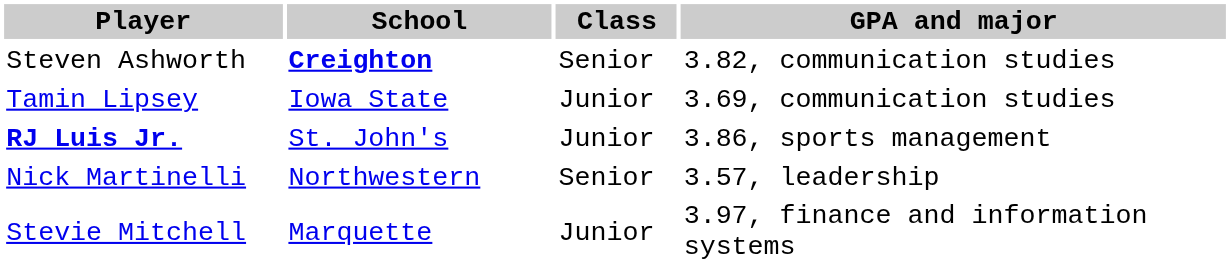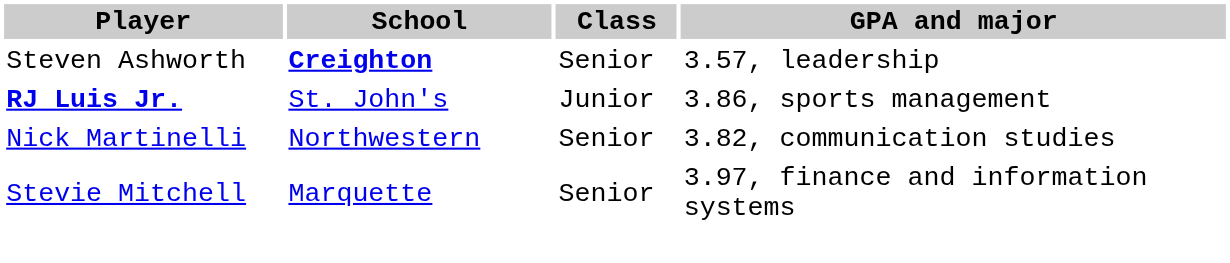 <table style="width:600px" "border:'1' 'solid' 'gray' ">
 <tr>
 <th style="background:#ccc; width:23%;">Player</th>
 <th style="background:#ccc; width:22%;">School</th>
 <th style="background:#ccc; width:10%;">Class</th>
 <th style="background:#ccc; width:45%;">GPA and major</th>
 </tr>
 <tr>
 <td>Steven Ashworth</td>
 <td><strong><a href='#'>Creighton</a></strong></td>
 <td>Senior</td>
-<td>3.82, communication studies</td>
-</tr>
-<tr>
-<td><a href='#'>Tamin Lipsey</a></td>
-<td><a href='#'>Iowa State</a></td>
-<td>Junior</td>
-<td>3.69, communication studies</td>
+<td>3.57, leadership</td>
 </tr>
 <tr>
 <td><strong><a href='#'>RJ Luis Jr.</a></strong></td>
 <td><a href='#'>St. John's</a></td>
 <td>Junior</td>
 <td>3.86, sports management</td>
 </tr>
 <tr>
 <td><a href='#'>Nick Martinelli</a></td>
 <td><a href='#'>Northwestern</a></td>
 <td>Senior</td>
-<td>3.57, leadership</td>
+<td>3.82, communication studies</td>
 </tr>
 <tr>
 <td><a href='#'>Stevie Mitchell</a></td>
 <td><a href='#'>Marquette</a></td>
-<td>Junior</td>
+<td>Senior</td>
 <td>3.97, finance and information systems</td>
 </tr>
 </table>
